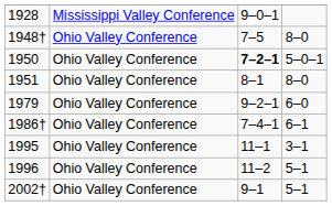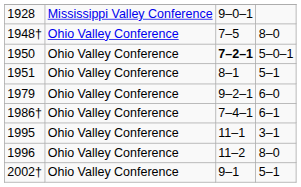 <table class="wikitable">
 <tr>
 </tr>
 <tr>
 <td>1928</td>
 <td><a href='#'>Mississippi Valley Conference</a></td>
 <td>9–0–1</td>
 <td></td>
 </tr>
 <tr>
 <td>1948†</td>
 <td><a href='#'>Ohio Valley Conference</a></td>
 <td>7–5</td>
 <td>8–0</td>
 </tr>
 <tr>
 <td>1950</td>
 <td>Ohio Valley Conference</td>
 <td><strong>7–2–1</strong></td>
 <td>5–0–1</td>
 </tr>
 <tr>
 <td>1951</td>
 <td>Ohio Valley Conference</td>
 <td>8–1</td>
-<td>8–0</td>
+<td>5–1</td>
 </tr>
 <tr>
 <td>1979</td>
 <td>Ohio Valley Conference</td>
 <td>9–2–1</td>
 <td>6–0</td>
 </tr>
 <tr>
 <td>1986†</td>
 <td>Ohio Valley Conference</td>
 <td>7–4–1</td>
 <td>6–1</td>
 </tr>
 <tr>
 <td>1995</td>
 <td>Ohio Valley Conference</td>
 <td>11–1</td>
 <td>3–1</td>
 </tr>
 <tr>
 <td>1996</td>
 <td>Ohio Valley Conference</td>
 <td>11–2</td>
-<td>5–1</td>
+<td>8–0</td>
 </tr>
 <tr>
 <td>2002†</td>
 <td>Ohio Valley Conference</td>
 <td>9–1</td>
 <td>5–1</td>
 </tr>
 </table>
